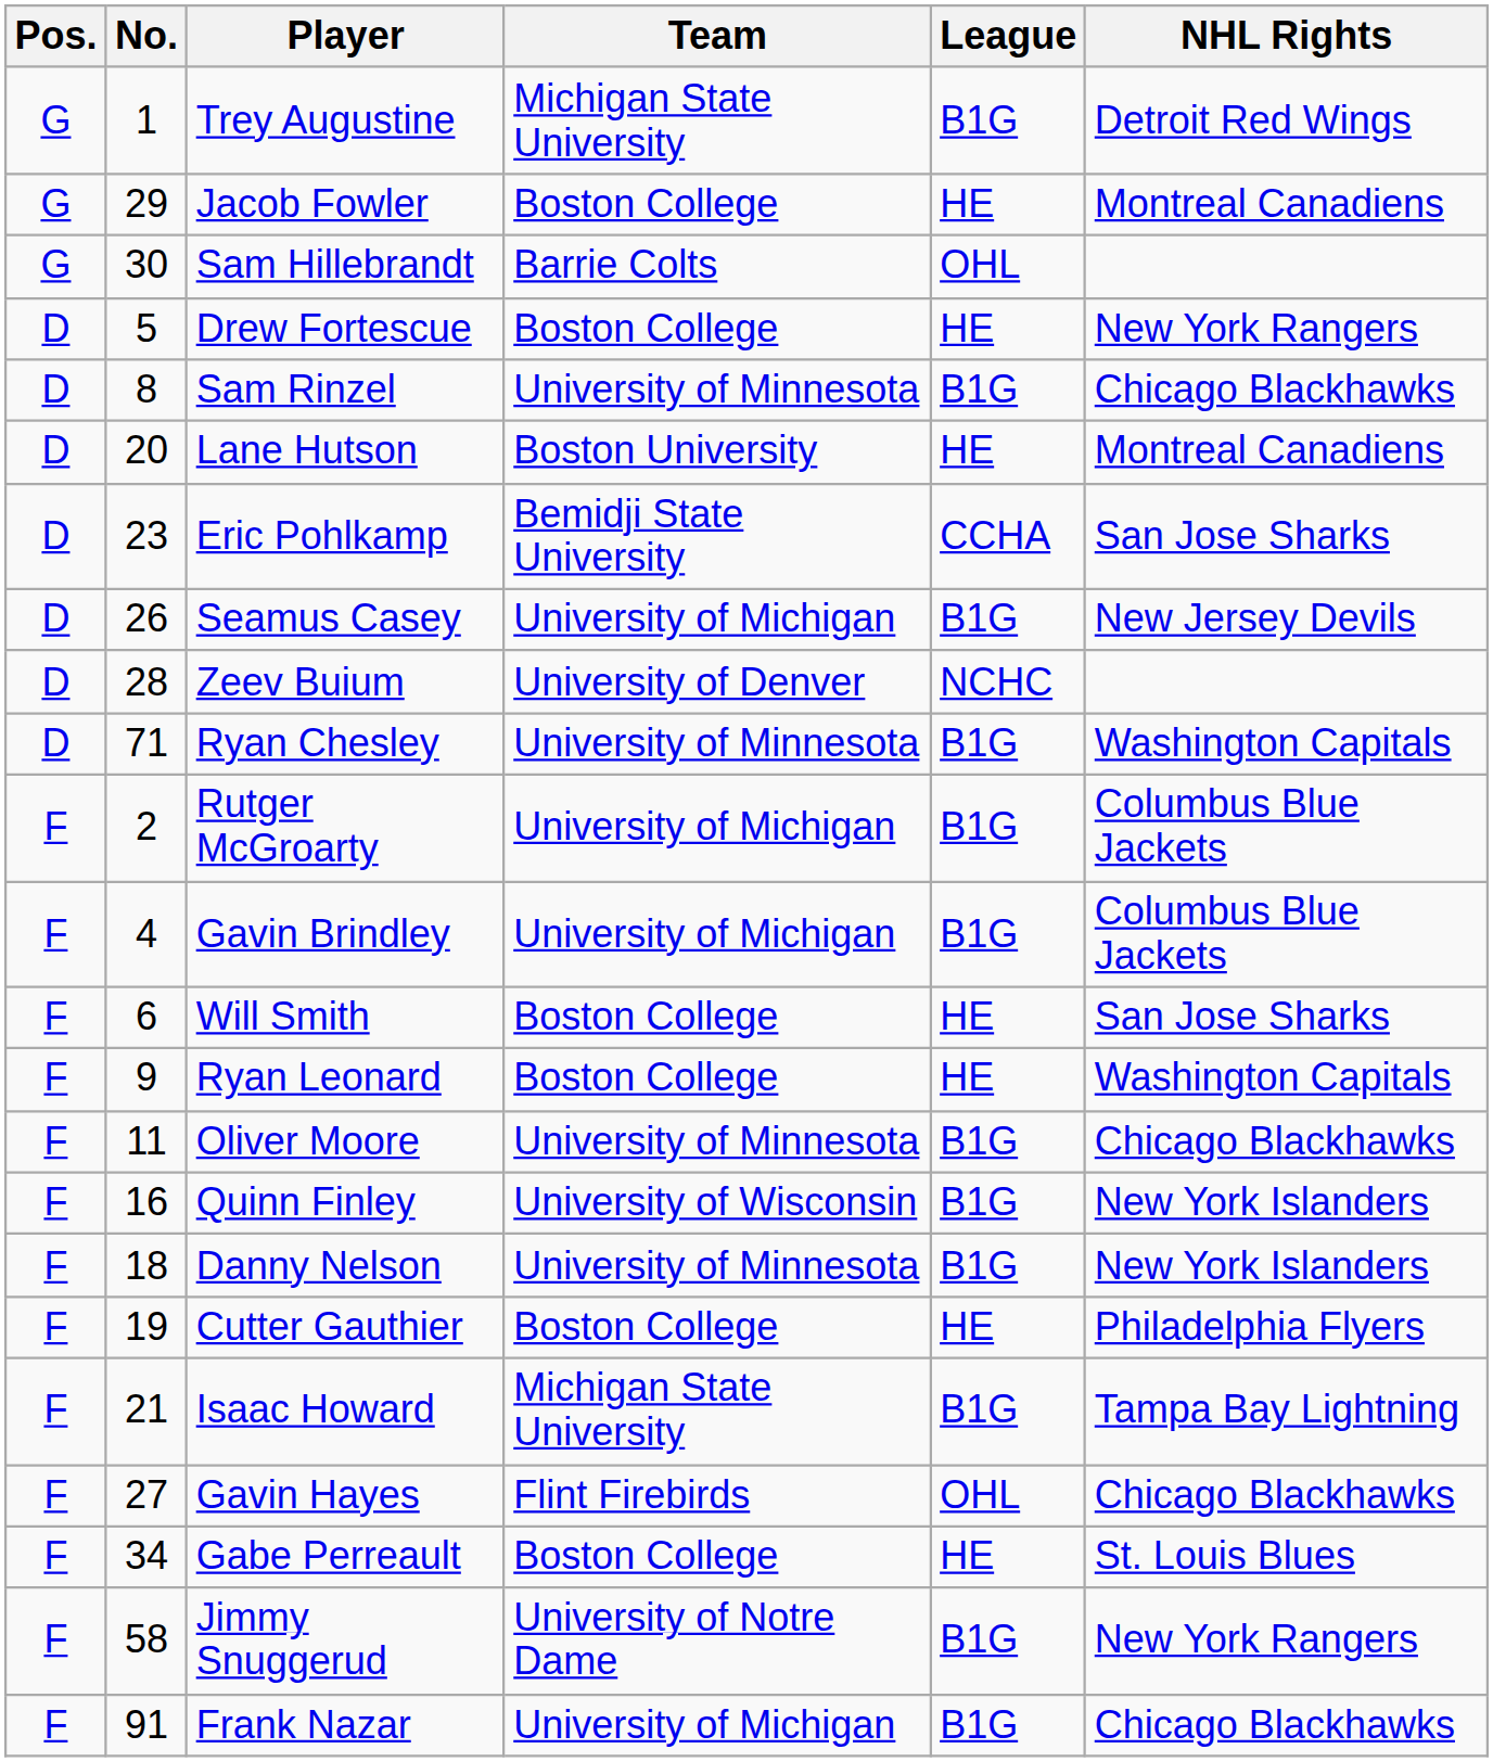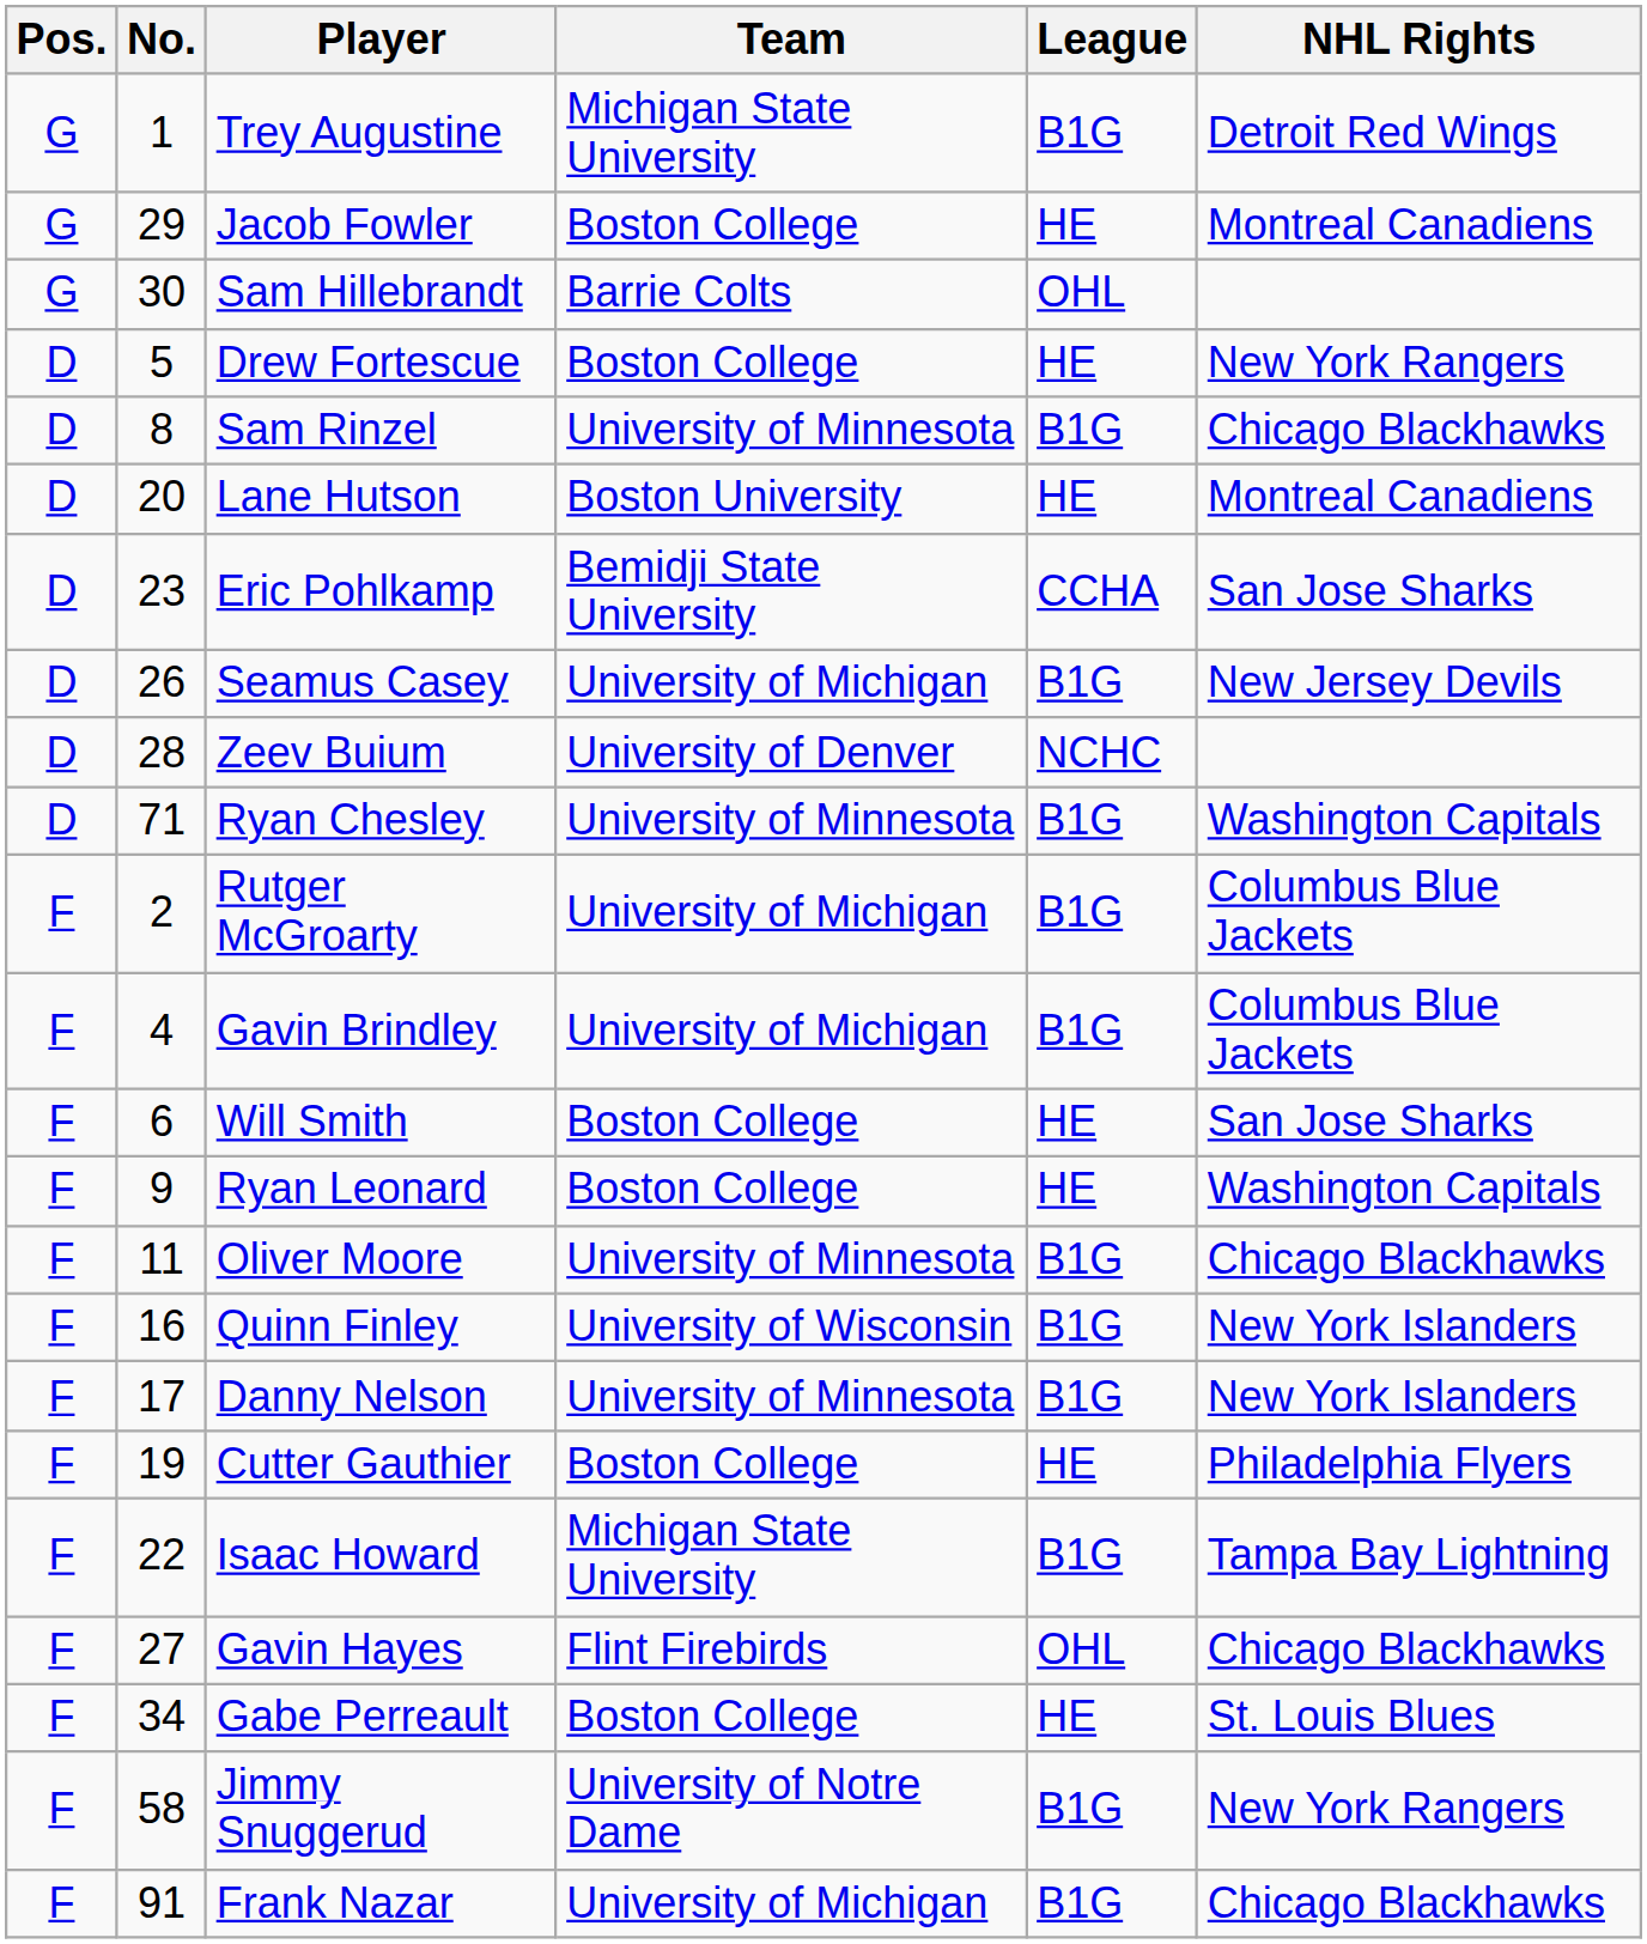 <table class="wikitable sortable">
 <tr>
 <th>Pos.</th>
 <th>No.</th>
 <th>Player</th>
 <th>Team</th>
 <th>League</th>
 <th>NHL Rights</th>
 </tr>
 <tr>
 <td style="text-align:center;"><a href='#'>G</a></td>
 <td style="text-align:center;">1</td>
 <td><a href='#'>Trey Augustine</a></td>
 <td> <a href='#'>Michigan State University</a></td>
 <td> <a href='#'>B1G</a></td>
 <td><a href='#'>Detroit Red Wings</a></td>
 </tr>
 <tr>
 <td style="text-align:center;"><a href='#'>G</a></td>
 <td style="text-align:center;">29</td>
 <td><a href='#'>Jacob Fowler</a></td>
 <td> <a href='#'>Boston College</a></td>
 <td> <a href='#'>HE</a></td>
 <td><a href='#'>Montreal Canadiens</a></td>
 </tr>
 <tr>
 <td style="text-align:center;"><a href='#'>G</a></td>
 <td style="text-align:center;">30</td>
 <td><a href='#'>Sam Hillebrandt</a></td>
 <td> <a href='#'>Barrie Colts</a></td>
 <td> <a href='#'>OHL</a></td>
 <td></td>
 </tr>
 <tr>
 <td style="text-align:center;"><a href='#'>D</a></td>
 <td style="text-align:center;">5</td>
 <td><a href='#'>Drew Fortescue</a></td>
 <td> <a href='#'>Boston College</a></td>
 <td> <a href='#'>HE</a></td>
 <td><a href='#'>New York Rangers</a></td>
 </tr>
 <tr>
 <td style="text-align:center;"><a href='#'>D</a></td>
 <td style="text-align:center;">8</td>
 <td><a href='#'>Sam Rinzel</a></td>
 <td> <a href='#'>University of Minnesota</a></td>
 <td> <a href='#'>B1G</a></td>
 <td><a href='#'>Chicago Blackhawks</a></td>
 </tr>
 <tr>
 <td style="text-align:center;"><a href='#'>D</a></td>
 <td style="text-align:center;">20</td>
 <td><a href='#'>Lane Hutson</a></td>
 <td> <a href='#'>Boston University</a></td>
 <td> <a href='#'>HE</a></td>
 <td><a href='#'>Montreal Canadiens</a></td>
 </tr>
 <tr>
 <td style="text-align:center;"><a href='#'>D</a></td>
 <td style="text-align:center;">23</td>
 <td><a href='#'>Eric Pohlkamp</a></td>
 <td> <a href='#'>Bemidji State University</a></td>
 <td> <a href='#'>CCHA</a></td>
 <td><a href='#'>San Jose Sharks</a></td>
 </tr>
 <tr>
 <td style="text-align:center;"><a href='#'>D</a></td>
 <td style="text-align:center;">26</td>
 <td><a href='#'>Seamus Casey</a></td>
 <td> <a href='#'>University of Michigan</a></td>
 <td> <a href='#'>B1G</a></td>
 <td><a href='#'>New Jersey Devils</a></td>
 </tr>
 <tr>
 <td style="text-align:center;"><a href='#'>D</a></td>
 <td style="text-align:center;">28</td>
 <td><a href='#'>Zeev Buium</a></td>
 <td> <a href='#'>University of Denver</a></td>
 <td> <a href='#'>NCHC</a></td>
 <td></td>
 </tr>
 <tr>
 <td style="text-align:center;"><a href='#'>D</a></td>
 <td style="text-align:center;">71</td>
 <td><a href='#'>Ryan Chesley</a></td>
 <td> <a href='#'>University of Minnesota</a></td>
 <td> <a href='#'>B1G</a></td>
 <td><a href='#'>Washington Capitals</a></td>
 </tr>
 <tr>
 <td style="text-align:center;"><a href='#'>F</a></td>
 <td style="text-align:center;">2</td>
 <td><a href='#'>Rutger McGroarty</a></td>
 <td> <a href='#'>University of Michigan</a></td>
 <td> <a href='#'>B1G</a></td>
 <td><a href='#'>Columbus Blue Jackets</a></td>
 </tr>
 <tr>
 <td style="text-align:center;"><a href='#'>F</a></td>
 <td style="text-align:center;">4</td>
 <td><a href='#'>Gavin Brindley</a></td>
 <td> <a href='#'>University of Michigan</a></td>
 <td> <a href='#'>B1G</a></td>
 <td><a href='#'>Columbus Blue Jackets</a></td>
 </tr>
 <tr>
 <td style="text-align:center;"><a href='#'>F</a></td>
 <td style="text-align:center;">6</td>
 <td><a href='#'>Will Smith</a></td>
 <td> <a href='#'>Boston College</a></td>
 <td> <a href='#'>HE</a></td>
 <td><a href='#'>San Jose Sharks</a></td>
 </tr>
 <tr>
 <td style="text-align:center;"><a href='#'>F</a></td>
 <td style="text-align:center;">9</td>
 <td><a href='#'>Ryan Leonard</a></td>
 <td> <a href='#'>Boston College</a></td>
 <td> <a href='#'>HE</a></td>
 <td><a href='#'>Washington Capitals</a></td>
 </tr>
 <tr>
 <td style="text-align:center;"><a href='#'>F</a></td>
 <td style="text-align:center;">11</td>
 <td><a href='#'>Oliver Moore</a></td>
 <td> <a href='#'>University of Minnesota</a></td>
 <td> <a href='#'>B1G</a></td>
 <td><a href='#'>Chicago Blackhawks</a></td>
 </tr>
 <tr>
 <td style="text-align:center;"><a href='#'>F</a></td>
 <td style="text-align:center;">16</td>
 <td><a href='#'>Quinn Finley</a></td>
 <td> <a href='#'>University of Wisconsin</a></td>
 <td> <a href='#'>B1G</a></td>
 <td><a href='#'>New York Islanders</a></td>
 </tr>
 <tr>
 <td style="text-align:center;"><a href='#'>F</a></td>
-<td style="text-align:center;">18</td>
+<td style="text-align:center;">17</td>
 <td><a href='#'>Danny Nelson</a></td>
 <td> <a href='#'>University of Minnesota</a></td>
 <td> <a href='#'>B1G</a></td>
 <td><a href='#'>New York Islanders</a></td>
 </tr>
 <tr>
 <td style="text-align:center;"><a href='#'>F</a></td>
 <td style="text-align:center;">19</td>
 <td><a href='#'>Cutter Gauthier</a></td>
 <td> <a href='#'>Boston College</a></td>
 <td> <a href='#'>HE</a></td>
 <td><a href='#'>Philadelphia Flyers</a></td>
 </tr>
 <tr>
 <td style="text-align:center;"><a href='#'>F</a></td>
-<td style="text-align:center;">21</td>
+<td style="text-align:center;">22</td>
 <td><a href='#'>Isaac Howard</a></td>
 <td> <a href='#'>Michigan State University</a></td>
 <td> <a href='#'>B1G</a></td>
 <td><a href='#'>Tampa Bay Lightning</a></td>
 </tr>
 <tr>
 <td style="text-align:center;"><a href='#'>F</a></td>
 <td style="text-align:center;">27</td>
 <td><a href='#'>Gavin Hayes</a></td>
 <td> <a href='#'>Flint Firebirds</a></td>
 <td> <a href='#'>OHL</a></td>
 <td><a href='#'>Chicago Blackhawks</a></td>
 </tr>
 <tr>
 <td style="text-align:center;"><a href='#'>F</a></td>
 <td style="text-align:center;">34</td>
 <td><a href='#'>Gabe Perreault</a></td>
 <td> <a href='#'>Boston College</a></td>
 <td> <a href='#'>HE</a></td>
 <td><a href='#'>St. Louis Blues</a></td>
 </tr>
 <tr>
 <td style="text-align:center;"><a href='#'>F</a></td>
 <td style="text-align:center;">58</td>
 <td><a href='#'>Jimmy Snuggerud</a></td>
 <td> <a href='#'>University of Notre Dame</a></td>
 <td> <a href='#'>B1G</a></td>
 <td><a href='#'>New York Rangers</a></td>
 </tr>
 <tr>
 <td style="text-align:center;"><a href='#'>F</a></td>
 <td style="text-align:center;">91</td>
 <td><a href='#'>Frank Nazar</a></td>
 <td> <a href='#'>University of Michigan</a></td>
 <td> <a href='#'>B1G</a></td>
 <td><a href='#'>Chicago Blackhawks</a></td>
 </tr>
 </table>
